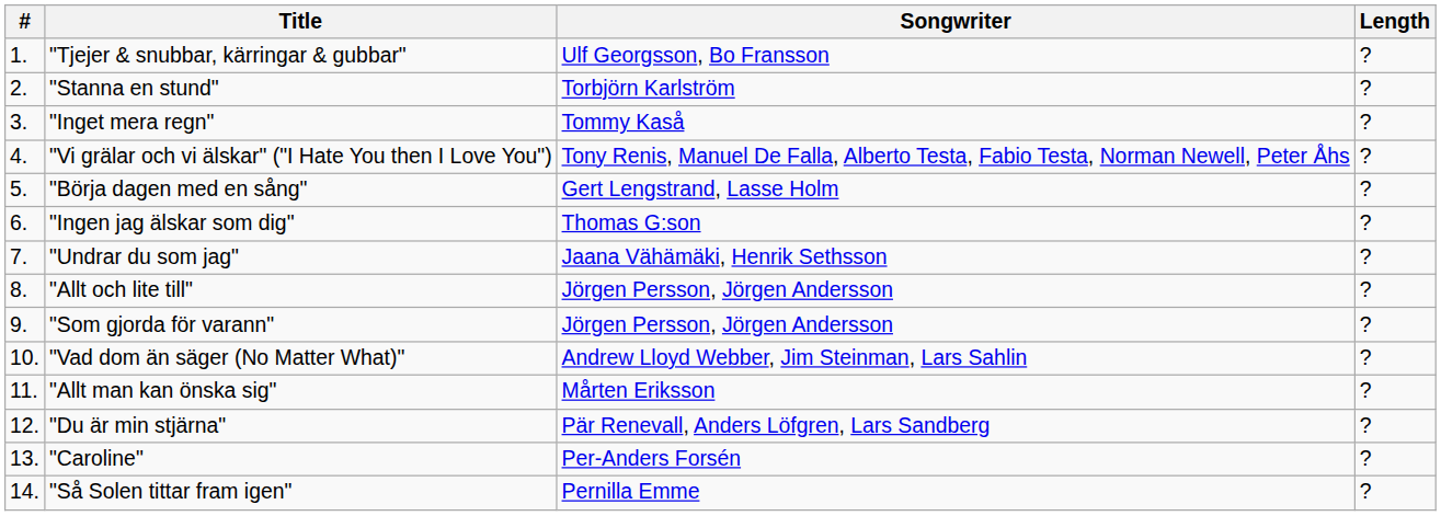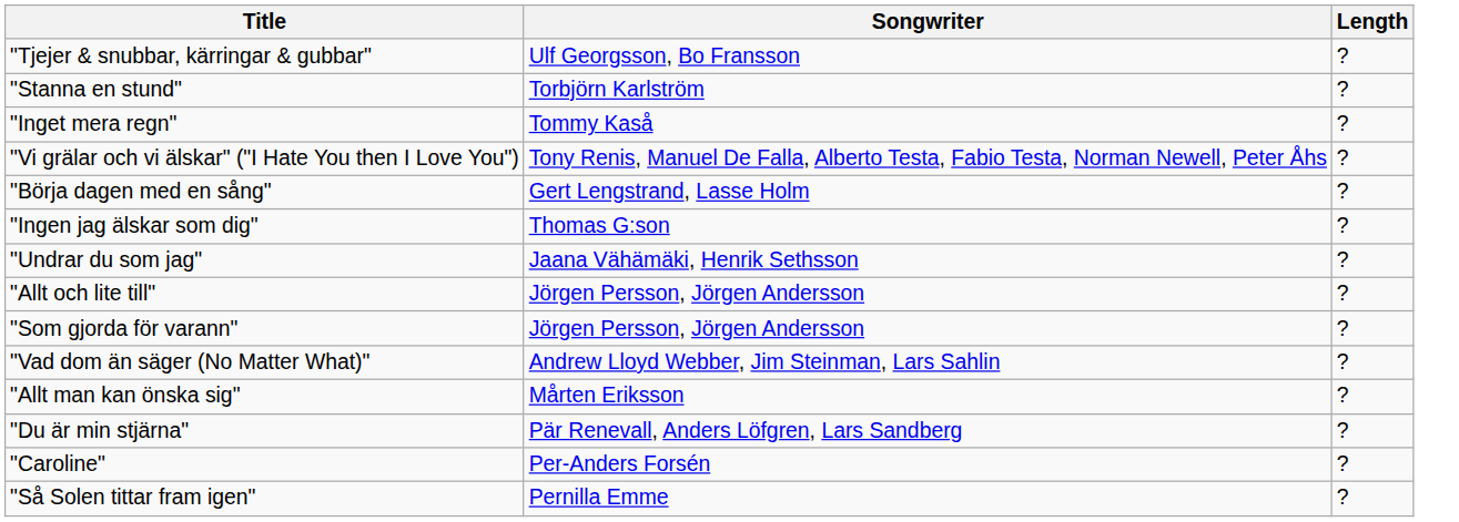 <table class="wikitable">
 <tr style="background:#ebf5ff;">
-<th>#</th>
 <th>Title</th>
 <th>Songwriter</th>
 <th>Length</th>
 </tr>
 <tr>
-<td>1.</td>
 <td>"Tjejer & snubbar, kärringar & gubbar"</td>
 <td><a href='#'>Ulf Georgsson</a>, <a href='#'>Bo Fransson</a></td>
 <td>?</td>
 </tr>
 <tr>
-<td>2.</td>
 <td>"Stanna en stund"</td>
 <td><a href='#'>Torbjörn Karlström</a></td>
 <td>?</td>
 </tr>
 <tr>
-<td>3.</td>
 <td>"Inget mera regn"</td>
 <td><a href='#'>Tommy Kaså</a></td>
 <td>?</td>
 </tr>
 <tr>
-<td>4.</td>
 <td>"Vi grälar och vi älskar" ("I Hate You then I Love You")</td>
 <td><a href='#'>Tony Renis</a>, <a href='#'>Manuel De Falla</a>, <a href='#'>Alberto Testa</a>, <a href='#'>Fabio Testa</a>, <a href='#'>Norman Newell</a>, <a href='#'>Peter Åhs</a></td>
 <td>?</td>
 </tr>
 <tr>
-<td>5.</td>
 <td>"Börja dagen med en sång"</td>
 <td><a href='#'>Gert Lengstrand</a>, <a href='#'>Lasse Holm</a></td>
 <td>?</td>
 </tr>
 <tr>
-<td>6.</td>
 <td>"Ingen jag älskar som dig"</td>
 <td><a href='#'>Thomas G:son</a></td>
 <td>?</td>
 </tr>
 <tr>
-<td>7.</td>
 <td>"Undrar du som jag"</td>
 <td><a href='#'>Jaana Vähämäki</a>, <a href='#'>Henrik Sethsson</a></td>
 <td>?</td>
 </tr>
 <tr>
-<td>8.</td>
 <td>"Allt och lite till"</td>
 <td><a href='#'>Jörgen Persson</a>, <a href='#'>Jörgen Andersson</a></td>
 <td>?</td>
 </tr>
 <tr>
-<td>9.</td>
 <td>"Som gjorda för varann"</td>
 <td><a href='#'>Jörgen Persson</a>, <a href='#'>Jörgen Andersson</a></td>
 <td>?</td>
 </tr>
 <tr>
-<td>10.</td>
 <td>"Vad dom än säger (No Matter What)"</td>
 <td><a href='#'>Andrew Lloyd Webber</a>, <a href='#'>Jim Steinman</a>, <a href='#'>Lars Sahlin</a></td>
 <td>?</td>
 </tr>
 <tr>
-<td>11.</td>
 <td>"Allt man kan önska sig"</td>
 <td><a href='#'>Mårten Eriksson</a></td>
 <td>?</td>
 </tr>
 <tr>
-<td>12.</td>
 <td>"Du är min stjärna"</td>
 <td><a href='#'>Pär Renevall</a>, <a href='#'>Anders Löfgren</a>, <a href='#'>Lars Sandberg</a></td>
 <td>?</td>
 </tr>
 <tr>
-<td>13.</td>
 <td>"Caroline"</td>
 <td><a href='#'>Per-Anders Forsén</a></td>
 <td>?</td>
 </tr>
 <tr>
-<td>14.</td>
 <td>"Så Solen tittar fram igen"</td>
 <td><a href='#'>Pernilla Emme</a></td>
 <td>?</td>
 </tr>
 </table>
